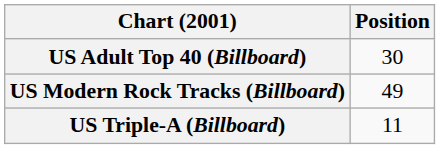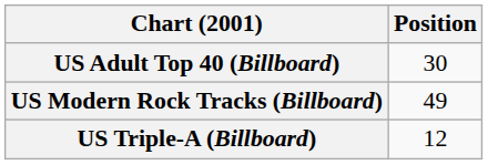 <table class="wikitable sortable plainrowheaders" style="text-align:center">
 <tr>
 <th>Chart (2001)</th>
 <th>Position</th>
 </tr>
 <tr>
 <th scope="row">US Adult Top 40 (<em>Billboard</em>)</th>
 <td>30</td>
 </tr>
 <tr>
 <th scope="row">US Modern Rock Tracks (<em>Billboard</em>)</th>
 <td>49</td>
 </tr>
 <tr>
 <th scope="row">US Triple-A (<em>Billboard</em>)</th>
-<td>11</td>
+<td>12</td>
 </tr>
 </table>
